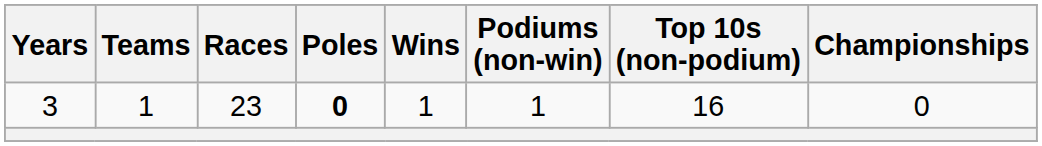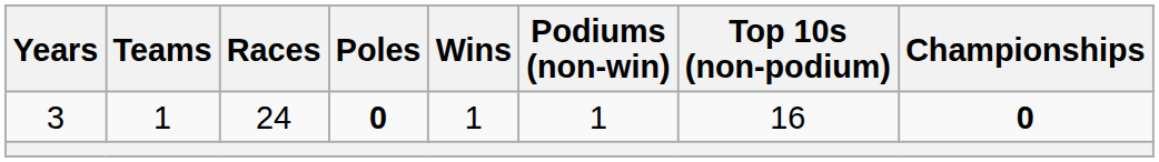 <table class="wikitable" style="text-align:center; font-size:95%">
 <tr>
 <th>Years</th>
 <th>Teams</th>
 <th>Races</th>
 <th>Poles</th>
 <th>Wins</th>
 <th>Podiums<br>(non-win)</th>
 <th>Top 10s<br>(non-podium)</th>
 <th>Championships</th>
 </tr>
 <tr>
 <td>3</td>
 <td>1</td>
-<td>23</td>
+<td>24</td>
 <td><strong>0</strong></td>
 <td>1</td>
 <td>1</td>
 <td>16</td>
-<td>0</td>
+<td><strong>0</strong></td>
 </tr>
 <tr>
 <th colspan="8"></th>
 </tr>
 </table>
